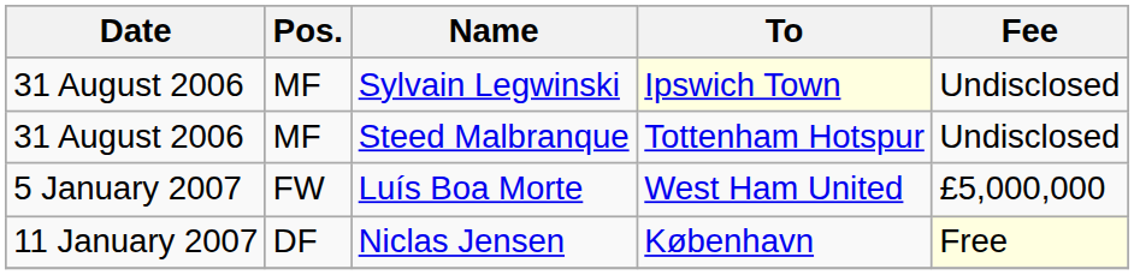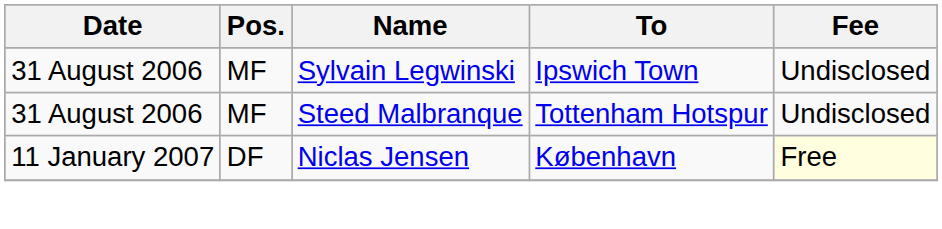 <table class="wikitable">
 <tr>
 <th>Date</th>
 <th>Pos.</th>
 <th>Name</th>
 <th>To</th>
 <th>Fee</th>
 </tr>
 <tr>
 <td>31 August 2006</td>
 <td>MF</td>
 <td> <a href='#'>Sylvain Legwinski</a></td>
-<td style="background: lightyellow;"> <a href='#'>Ipswich Town</a></td>
+<td> <a href='#'>Ipswich Town</a></td>
 <td>Undisclosed</td>
 </tr>
 <tr>
 <td>31 August 2006</td>
 <td>MF</td>
 <td> <a href='#'>Steed Malbranque</a></td>
 <td> <a href='#'>Tottenham Hotspur</a></td>
 <td>Undisclosed</td>
-</tr>
-<tr>
-<td>5 January 2007</td>
-<td>FW</td>
-<td> <a href='#'>Luís Boa Morte</a></td>
-<td> <a href='#'>West Ham United</a></td>
-<td>£5,000,000</td>
 </tr>
 <tr>
 <td>11 January 2007</td>
 <td>DF</td>
 <td> <a href='#'>Niclas Jensen</a></td>
 <td> <a href='#'>København</a></td>
 <td style="background: lightyellow;">Free</td>
 </tr>
 <tr>
 </tr>
 </table>
